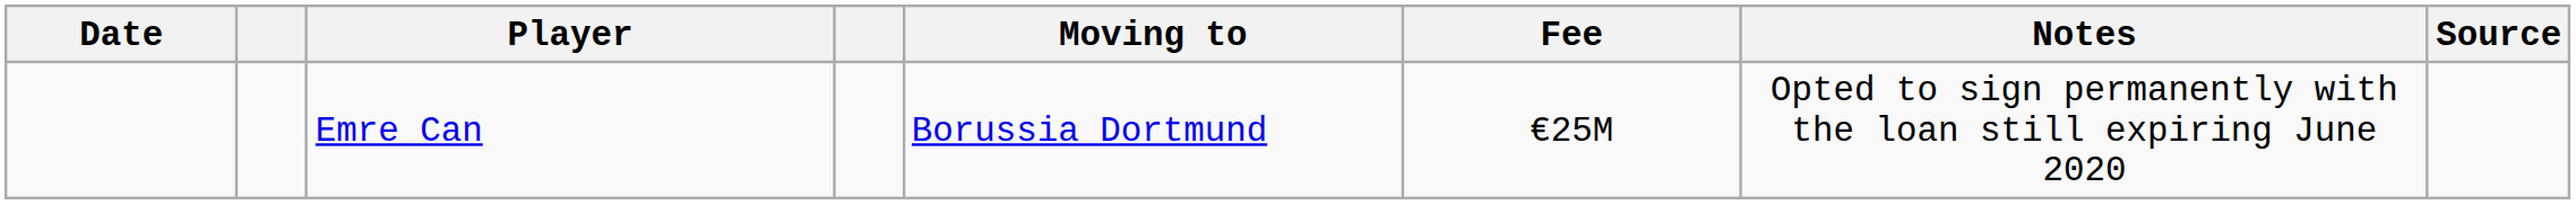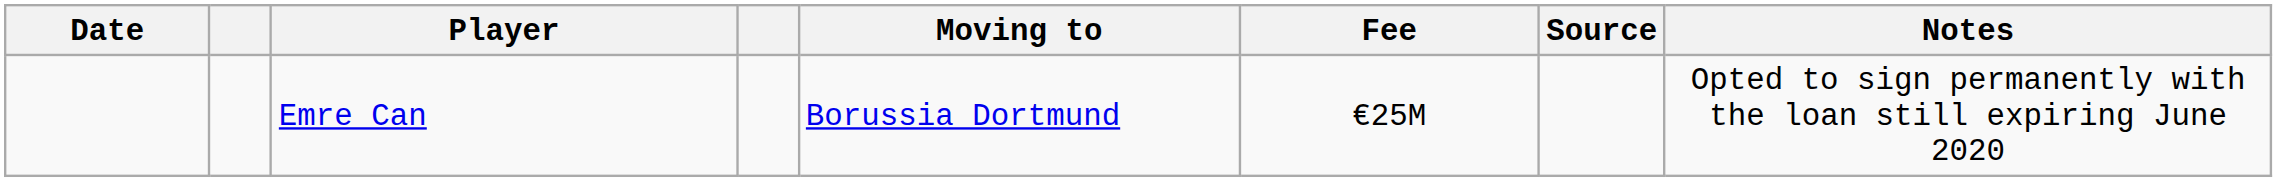 <table class="wikitable sortable">
 <tr>
 <th style="width:80px;">Date</th>
 <th style="width:20px;"></th>
 <th style="width:190px;">Player</th>
 <th style="width:20px;"></th>
 <th style="width:180px;">Moving to</th>
 <th style="width:120px;" class="unsortable">Fee</th>
+<th style="width:20px;">Source</th>
 <th style="width:250px;" class="unsortable">Notes</th>
-<th style="width:20px;">Source</th>
 </tr>
 <tr>
 <td></td>
 <td align=center></td>
 <td> <a href='#'>Emre Can</a></td>
 <td align="center"></td>
 <td align=left> <a href='#'>Borussia Dortmund</a></td>
 <td align=center>€25M</td>
+<td></td>
 <td align=center>Opted to sign permanently with the loan still expiring June 2020</td>
-<td></td>
 </tr>
 </table>
